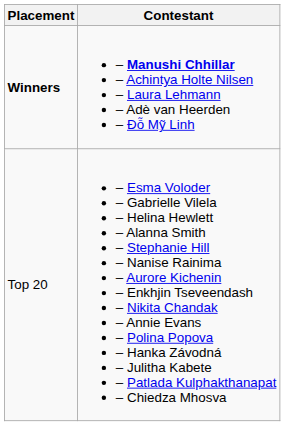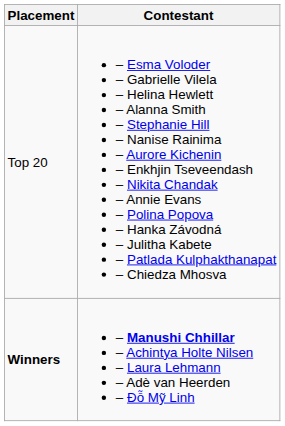 <table class="wikitable sortable" style="font-size:95%;">
 <tr>
 <th>Placement</th>
 <th>Contestant</th>
 </tr>
 <tr>
+<td>Top 20</td>
+<td><br><ul><li> – <a href='#'>Esma Voloder</a></li><li> – Gabrielle Vilela</li><li> – Helina Hewlett</li><li> – Alanna Smith</li><li> – <a href='#'>Stephanie Hill</a></li><li> – Nanise Rainima</li><li> – <a href='#'>Aurore Kichenin</a></li><li> – Enkhjin Tseveendash</li><li> – <a href='#'>Nikita Chandak</a></li><li> – Annie Evans</li><li> – <a href='#'>Polina Popova</a></li><li> – Hanka Závodná</li><li> – Julitha Kabete</li><li> – <a href='#'>Patlada Kulphakthanapat</a></li><li> – Chiedza Mhosva</li></ul></td>
+</tr>
+<tr>
 <td><strong>Winners</strong></td>
 <td><br><ul><li><strong></strong> – <strong><a href='#'>Manushi Chhillar</a></strong></li><li> – <a href='#'>Achintya Holte Nilsen</a></li><li> – <a href='#'>Laura Lehmann</a></li><li> – Adè van Heerden</li><li> – <a href='#'>Đỗ Mỹ Linh</a></li></ul></td>
 </tr>
-<tr>
-<td>Top 20</td>
-<td><br><ul><li> – <a href='#'>Esma Voloder</a></li><li> – Gabrielle Vilela</li><li> – Helina Hewlett</li><li> – Alanna Smith</li><li> – <a href='#'>Stephanie Hill</a></li><li> – Nanise Rainima</li><li> – <a href='#'>Aurore Kichenin</a></li><li> – Enkhjin Tseveendash</li><li> – <a href='#'>Nikita Chandak</a></li><li> – Annie Evans</li><li> – <a href='#'>Polina Popova</a></li><li> – Hanka Závodná</li><li> – Julitha Kabete</li><li> – <a href='#'>Patlada Kulphakthanapat</a></li><li> – Chiedza Mhosva</li></ul></td>
-</tr>
 </table>
